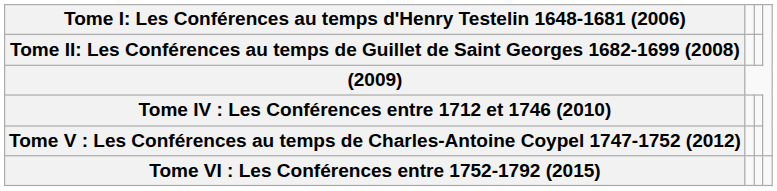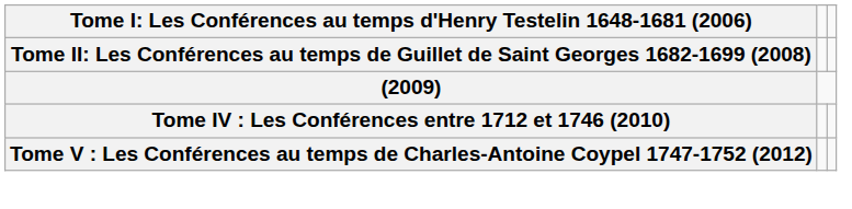 <table class="wikitable">
 <tr>
 <th scope=row>Tome I: Les Conférences au temps d'Henry Testelin 1648-1681 (2006)</th>
 <td></td>
 <td></td>
 </tr>
 <tr>
 <th scope=row>Tome II: Les Conférences au temps de Guillet de Saint Georges 1682-1699 (2008)</th>
 <td></td>
 <td></td>
 </tr>
 <tr>
 <th scope=row> (2009)</th>
 </tr>
 <tr>
 <th scope=row>Tome IV : Les Conférences entre 1712 et 1746 (2010)</th>
 <td></td>
 <td></td>
 </tr>
 <tr>
 <th scope=row>Tome V : Les Conférences au temps de Charles-Antoine Coypel 1747-1752 (2012)</th>
 <td></td>
 <td></td>
 </tr>
-<tr>
-<th scope=row>Tome VI : Les Conférences entre 1752-1792 (2015)</th>
-<td></td>
-<td></td>
-<td></td>
-</tr>
 </table>
